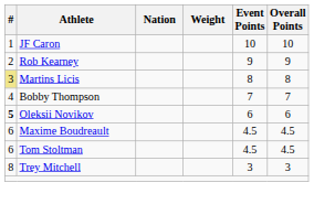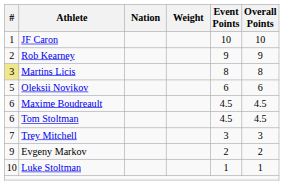 <table class="wikitable sortable" style="text-align:center;width: 70%;">
 <tr>
 <th scope="col" style="width: 10px;">#</th>
 <th scope="col">Athlete</th>
 <th scope="col">Nation</th>
 <th scope="col">Weight</th>
 <th scope="col" style="width: 10px;">Event Points</th>
 <th scope="col" style="width: 10px;">Overall Points</th>
 </tr>
 <tr>
 <td>1</td>
 <td align=left><a href='#'>JF Caron</a></td>
 <td align=left></td>
 <td></td>
 <td>10</td>
 <td>10</td>
 </tr>
 <tr>
 <td>2</td>
 <td align=left><a href='#'>Rob Kearney</a></td>
 <td align=left></td>
 <td></td>
 <td>9</td>
 <td>9</td>
 </tr>
 <tr>
 <td style="background: khaki;">3</td>
 <td align=left><a href='#'>Martins Licis</a></td>
 <td align=left></td>
 <td></td>
 <td>8</td>
 <td>8</td>
 </tr>
 <tr>
-<td>4</td>
-<td align=left>Bobby Thompson</td>
-<td align=left></td>
-<td></td>
-<td>7</td>
-<td>7</td>
-</tr>
-<tr>
-<td><strong>5</strong></td>
+<td>5</td>
 <td align=left><a href='#'>Oleksii Novikov</a></td>
 <td align=left></td>
 <td></td>
 <td>6</td>
 <td>6</td>
 </tr>
 <tr>
 <td>6</td>
 <td align=left><a href='#'>Maxime Boudreault</a></td>
 <td align=left></td>
 <td></td>
 <td>4.5</td>
 <td>4.5</td>
 </tr>
 <tr>
 <td>6</td>
 <td align=left><a href='#'>Tom Stoltman</a></td>
 <td align=left></td>
 <td></td>
 <td>4.5</td>
 <td>4.5</td>
 </tr>
 <tr>
-<td>8</td>
+<td>7</td>
 <td align=left><a href='#'>Trey Mitchell</a></td>
 <td align=left></td>
 <td></td>
 <td>3</td>
 <td>3</td>
 </tr>
+<tr>
+<td>9</td>
+<td align=left>Evgeny Markov</td>
+<td align=left></td>
+<td></td>
+<td>2</td>
+<td>2</td>
+</tr>
+<tr>
+<td>10</td>
+<td align=left><a href='#'>Luke Stoltman</a></td>
+<td align=left></td>
+<td></td>
+<td>1</td>
+<td>1</td>
+</tr>
 <tr class="sortbottom">
 <td colspan="6"></td>
 </tr>
 </table>
